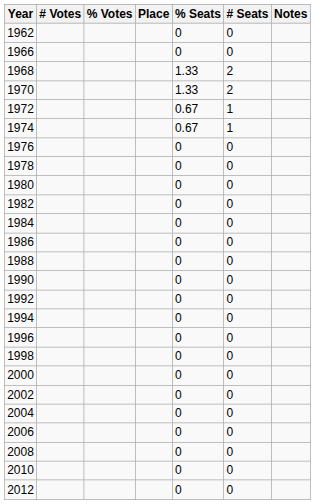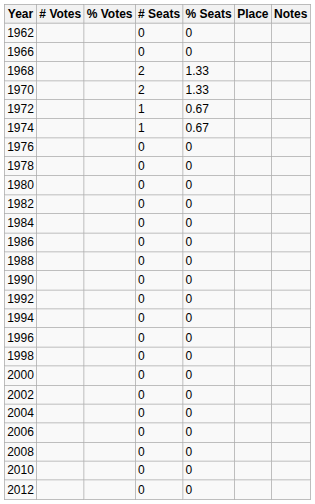 <table class=wikitable>
 <tr style="background:lightgrey;">
 <th>Year</th>
 <th># Votes</th>
 <th>% Votes</th>
+<th># Seats</th>
+<th>% Seats</th>
 <th>Place</th>
-<th>% Seats</th>
-<th># Seats</th>
 <th>Notes</th>
 </tr>
 <tr>
 <td>1962</td>
 <td></td>
 <td></td>
-<td></td>
 <td>0</td>
 <td>0</td>
+<td></td>
 <td></td>
 </tr>
 <tr>
 <td>1966</td>
 <td></td>
 <td></td>
-<td></td>
 <td>0</td>
 <td>0</td>
+<td></td>
 <td></td>
 </tr>
 <tr>
 <td>1968</td>
 <td></td>
 <td></td>
+<td>2</td>
+<td>1.33</td>
 <td></td>
-<td>1.33</td>
-<td>2</td>
 <td></td>
 </tr>
 <tr>
 <td>1970</td>
 <td></td>
 <td></td>
+<td>2</td>
+<td>1.33</td>
 <td></td>
-<td>1.33</td>
-<td>2</td>
 <td></td>
 </tr>
 <tr>
 <td>1972</td>
 <td></td>
 <td></td>
+<td>1</td>
+<td>0.67</td>
 <td></td>
-<td>0.67</td>
-<td>1</td>
 <td></td>
 </tr>
 <tr>
 <td>1974</td>
 <td></td>
 <td></td>
+<td>1</td>
+<td>0.67</td>
 <td></td>
-<td>0.67</td>
-<td>1</td>
 <td></td>
 </tr>
 <tr>
 <td>1976</td>
 <td></td>
 <td></td>
-<td></td>
 <td>0</td>
 <td>0</td>
+<td></td>
 <td></td>
 </tr>
 <tr>
 <td>1978</td>
 <td></td>
 <td></td>
-<td></td>
 <td>0</td>
 <td>0</td>
+<td></td>
 <td></td>
 </tr>
 <tr>
 <td>1980</td>
 <td></td>
 <td></td>
-<td></td>
 <td>0</td>
 <td>0</td>
+<td></td>
 <td></td>
 </tr>
 <tr>
 <td>1982</td>
 <td></td>
 <td></td>
-<td></td>
 <td>0</td>
 <td>0</td>
+<td></td>
 <td></td>
 </tr>
 <tr>
 <td>1984</td>
 <td></td>
 <td></td>
-<td></td>
 <td>0</td>
 <td>0</td>
+<td></td>
 <td></td>
 </tr>
 <tr>
 <td>1986</td>
 <td></td>
 <td></td>
-<td></td>
 <td>0</td>
 <td>0</td>
+<td></td>
 <td></td>
 </tr>
 <tr>
 <td>1988</td>
 <td></td>
 <td></td>
-<td></td>
 <td>0</td>
 <td>0</td>
+<td></td>
 <td></td>
 </tr>
 <tr>
 <td>1990</td>
 <td></td>
 <td></td>
-<td></td>
 <td>0</td>
 <td>0</td>
+<td></td>
 <td></td>
 </tr>
 <tr>
 <td>1992</td>
 <td></td>
 <td></td>
-<td></td>
 <td>0</td>
 <td>0</td>
+<td></td>
 <td></td>
 </tr>
 <tr>
 <td>1994</td>
 <td></td>
 <td></td>
-<td></td>
 <td>0</td>
 <td>0</td>
+<td></td>
 <td></td>
 </tr>
 <tr>
 <td>1996</td>
 <td></td>
 <td></td>
-<td></td>
 <td>0</td>
 <td>0</td>
+<td></td>
 <td></td>
 </tr>
 <tr>
 <td>1998</td>
 <td></td>
 <td></td>
-<td></td>
 <td>0</td>
 <td>0</td>
+<td></td>
 <td></td>
 </tr>
 <tr>
 <td>2000</td>
 <td></td>
 <td></td>
-<td></td>
 <td>0</td>
 <td>0</td>
+<td></td>
 <td></td>
 </tr>
 <tr>
 <td>2002</td>
 <td></td>
 <td></td>
-<td></td>
 <td>0</td>
 <td>0</td>
+<td></td>
 <td></td>
 </tr>
 <tr>
 <td>2004</td>
 <td></td>
 <td></td>
-<td></td>
 <td>0</td>
 <td>0</td>
+<td></td>
 <td></td>
 </tr>
 <tr>
 <td>2006</td>
 <td></td>
 <td></td>
-<td></td>
 <td>0</td>
 <td>0</td>
+<td></td>
 <td></td>
 </tr>
 <tr>
 <td>2008</td>
 <td></td>
 <td></td>
-<td></td>
 <td>0</td>
 <td>0</td>
+<td></td>
 <td></td>
 </tr>
 <tr>
 <td>2010</td>
 <td></td>
 <td></td>
-<td></td>
 <td>0</td>
 <td>0</td>
+<td></td>
 <td></td>
 </tr>
 <tr>
 <td>2012</td>
 <td></td>
 <td></td>
-<td></td>
 <td>0</td>
 <td>0</td>
 <td></td>
+<td></td>
 </tr>
 </table>
